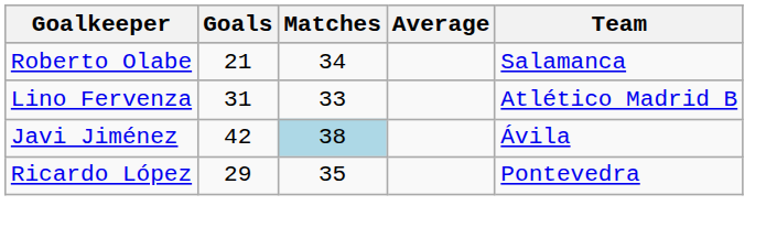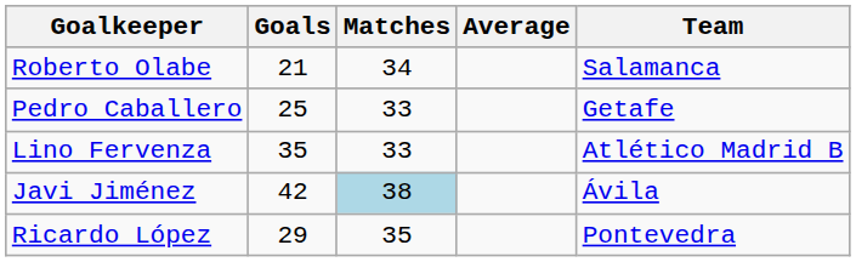 <table class="wikitable sortable">
 <tr>
 <th>Goalkeeper</th>
 <th>Goals</th>
 <th>Matches</th>
 <th>Average</th>
 <th>Team</th>
 </tr>
 <tr>
 <td> <a href='#'>Roberto Olabe</a></td>
 <td align=center>21</td>
 <td align=center>34</td>
 <td align=center></td>
 <td><a href='#'>Salamanca</a></td>
 </tr>
 <tr>
+<td> <a href='#'>Pedro Caballero</a></td>
+<td align=center>25</td>
+<td align=center>33</td>
+<td align=center></td>
+<td><a href='#'>Getafe</a></td>
+</tr>
+<tr>
 <td> <a href='#'>Lino Fervenza</a></td>
-<td align=center>31</td>
+<td align=center>35</td>
 <td align=center>33</td>
 <td align=center></td>
 <td><a href='#'>Atlético Madrid B</a></td>
 </tr>
 <tr>
 <td> <a href='#'>Javi Jiménez</a></td>
 <td align=center>42</td>
 <td align=center style="background: lightblue;">38</td>
 <td align=center></td>
 <td><a href='#'>Ávila</a></td>
 </tr>
 <tr>
 <td> <a href='#'>Ricardo López</a></td>
 <td align=center>29</td>
 <td align=center>35</td>
 <td align=center></td>
 <td><a href='#'>Pontevedra</a></td>
 </tr>
 </table>
